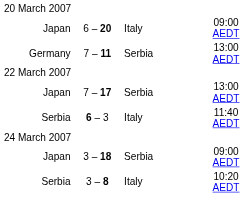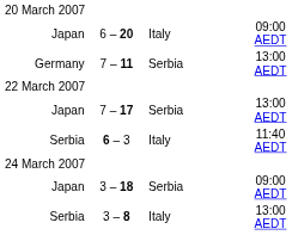 <table style="text-align:center" width=400>
 <tr>
 <th width=10%></th>
 <th width=10%></th>
 <th width=15%></th>
 <th width=10%></th>
 </tr>
 <tr align="left">
 <td colspan=2>20 March 2007</td>
 </tr>
 <tr>
 <td align="right">Japan</td>
 <td>6 – <strong>20</strong></td>
 <td align="left">Italy</td>
 <td>09:00 <a href='#'>AEDT</a></td>
 </tr>
 <tr>
 <td align="right">Germany</td>
 <td>7 – <strong>11</strong></td>
 <td align="left">Serbia</td>
 <td>13:00 <a href='#'>AEDT</a></td>
 </tr>
 <tr align="left">
 <td colspan=2>22 March 2007</td>
 </tr>
 <tr>
 <td align="right">Japan</td>
 <td>7 – <strong>17</strong></td>
 <td align="left">Serbia</td>
 <td>13:00 <a href='#'>AEDT</a></td>
 </tr>
 <tr>
 <td align="right">Serbia</td>
 <td><strong>6</strong> – 3</td>
 <td align="left">Italy</td>
 <td>11:40 <a href='#'>AEDT</a></td>
 </tr>
 <tr align="left">
 <td colspan=2>24 March 2007</td>
 </tr>
 <tr>
 <td align="right">Japan</td>
 <td>3 – <strong>18</strong></td>
 <td align="left">Serbia</td>
 <td>09:00 <a href='#'>AEDT</a></td>
 </tr>
 <tr>
 <td align="right">Serbia</td>
 <td>3 – <strong>8</strong></td>
 <td align="left">Italy</td>
-<td>10:20 <a href='#'>AEDT</a></td>
+<td>13:00 <a href='#'>AEDT</a></td>
 </tr>
 </table>
